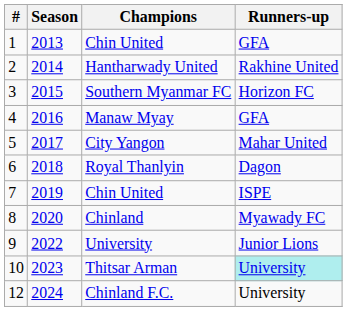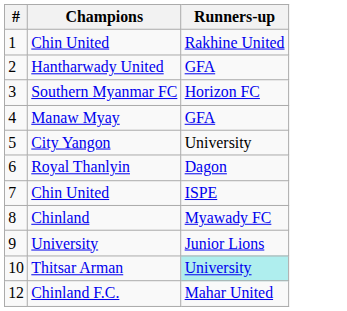 <table class=wikitable>
 <tr>
 <th>#</th>
-<th>Season</th>
 <th>Champions</th>
 <th>Runners-up</th>
 </tr>
 <tr>
 <td>1</td>
-<td><a href='#'>2013</a></td>
 <td><a href='#'>Chin United</a></td>
+<td><a href='#'>Rakhine United</a></td>
+</tr>
+<tr>
+<td>2</td>
+<td><a href='#'>Hantharwady United</a></td>
 <td><a href='#'>GFA</a></td>
 </tr>
 <tr>
-<td>2</td>
-<td><a href='#'>2014</a></td>
-<td><a href='#'>Hantharwady United</a></td>
-<td><a href='#'>Rakhine United</a></td>
-</tr>
-<tr>
 <td>3</td>
-<td><a href='#'>2015</a></td>
 <td><a href='#'>Southern Myanmar FC</a></td>
 <td><a href='#'>Horizon FC</a></td>
 </tr>
 <tr>
 <td>4</td>
-<td><a href='#'>2016</a></td>
 <td><a href='#'>Manaw Myay</a></td>
 <td><a href='#'>GFA</a></td>
 </tr>
 <tr>
 <td>5</td>
-<td><a href='#'>2017</a></td>
 <td><a href='#'>City Yangon</a></td>
-<td><a href='#'>Mahar United</a></td>
+<td>University</td>
 </tr>
 <tr>
 <td>6</td>
-<td><a href='#'>2018</a></td>
 <td><a href='#'>Royal Thanlyin</a></td>
 <td><a href='#'>Dagon</a></td>
 </tr>
 <tr>
 <td>7</td>
-<td><a href='#'>2019</a></td>
 <td><a href='#'>Chin United</a></td>
 <td><a href='#'>ISPE</a></td>
 </tr>
 <tr>
 <td>8</td>
-<td><a href='#'>2020</a></td>
 <td><a href='#'>Chinland</a></td>
 <td><a href='#'>Myawady FC</a></td>
 </tr>
 <tr>
 <td>9</td>
-<td><a href='#'>2022</a></td>
 <td><a href='#'>University</a></td>
 <td><a href='#'>Junior Lions</a></td>
 </tr>
 <tr>
 <td>10</td>
-<td><a href='#'>2023</a></td>
 <td><a href='#'>Thitsar Arman</a></td>
 <td style="background: paleturquoise;"><a href='#'>University</a></td>
 </tr>
 <tr>
 <td>12</td>
-<td><a href='#'>2024</a></td>
 <td><a href='#'>Chinland F.C.</a></td>
-<td>University</td>
+<td><a href='#'>Mahar United</a></td>
 </tr>
 </table>
